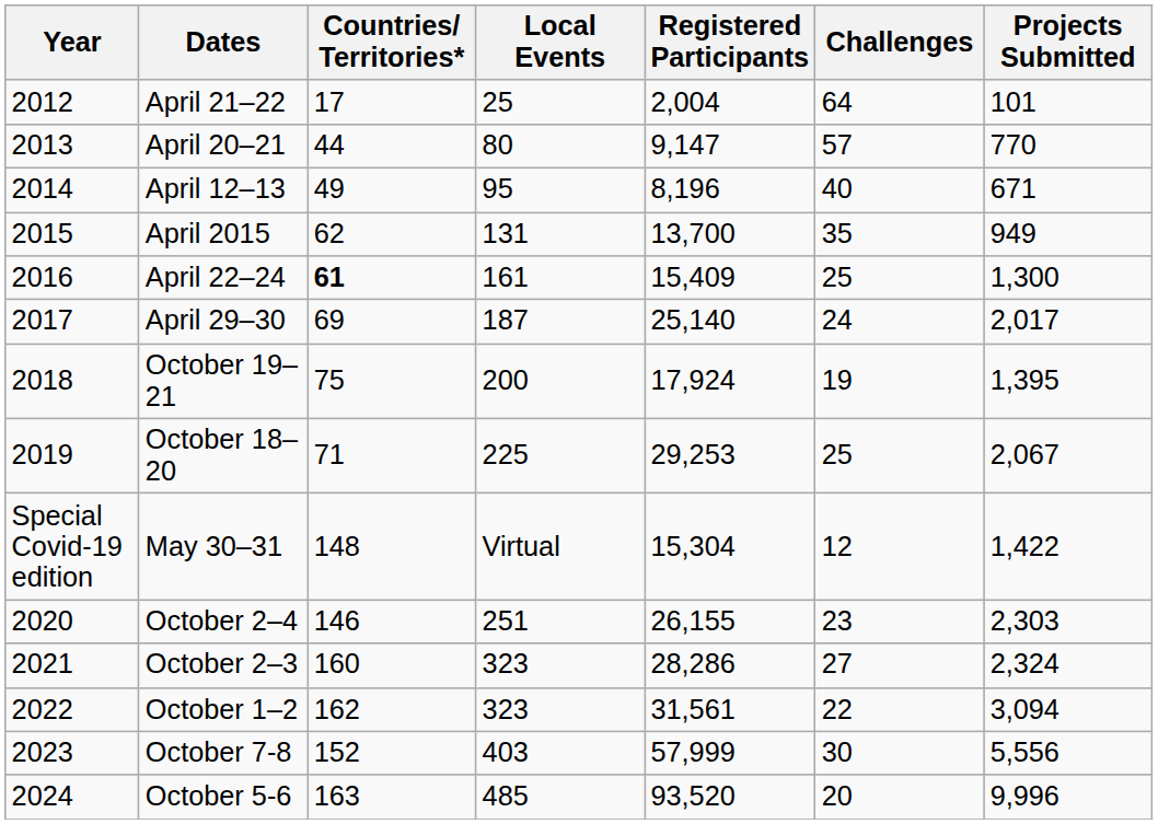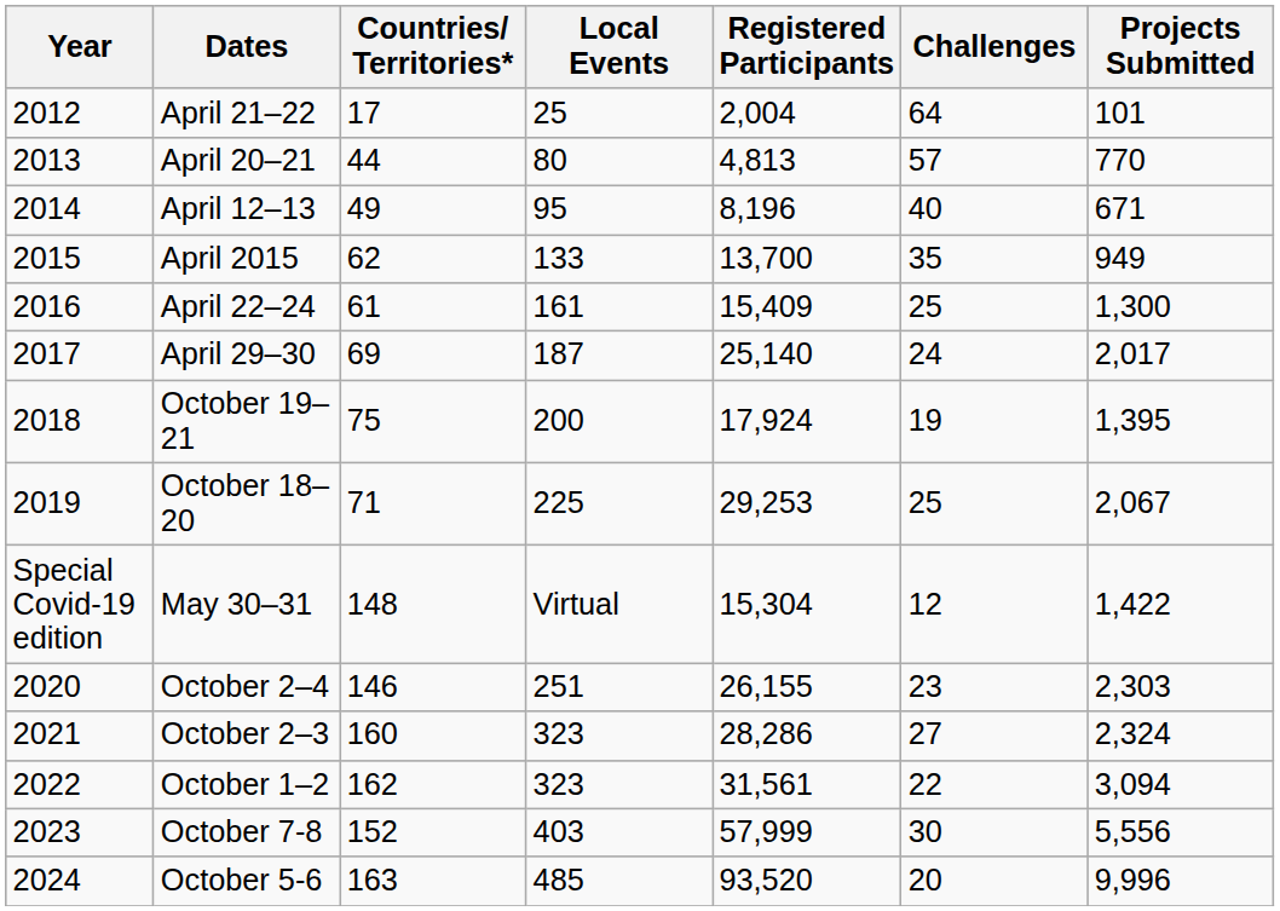 <table class="wikitable">
 <tr>
 <th scope="col" width="70">Year</th>
 <th scope="col" width="90">Dates</th>
 <th scope="col" width="90">Countries/ Territories*</th>
 <th scope="col" width="90">Local Events</th>
 <th scope="col" width="90">Registered<br>Participants</th>
 <th scope="col" width="90">Challenges</th>
 <th scope="col" width="90">Projects<br>Submitted</th>
 </tr>
 <tr>
 <td>2012</td>
 <td>April 21–22</td>
 <td>17</td>
 <td>25</td>
 <td>2,004</td>
 <td>64</td>
 <td>101</td>
 </tr>
 <tr>
 <td>2013 </td>
 <td>April 20–21</td>
 <td>44</td>
 <td>80</td>
-<td>9,147</td>
+<td>4,813</td>
 <td>57</td>
 <td>770</td>
 </tr>
 <tr>
 <td>2014</td>
 <td>April 12–13</td>
 <td>49</td>
 <td>95</td>
 <td>8,196</td>
 <td>40</td>
 <td>671</td>
 </tr>
 <tr>
 <td>2015</td>
 <td>April 2015</td>
 <td>62</td>
-<td>131</td>
+<td>133</td>
 <td>13,700</td>
 <td>35</td>
 <td>949</td>
 </tr>
 <tr>
 <td>2016</td>
 <td>April 22–24</td>
-<td><strong>61</strong></td>
+<td>61</td>
 <td>161</td>
 <td>15,409</td>
 <td>25</td>
 <td>1,300</td>
 </tr>
 <tr>
 <td>2017</td>
 <td>April 29–30</td>
 <td>69</td>
 <td>187</td>
 <td>25,140</td>
 <td>24</td>
 <td>2,017</td>
 </tr>
 <tr>
 <td>2018</td>
 <td>October 19–21</td>
 <td>75</td>
 <td>200</td>
 <td>17,924</td>
 <td>19</td>
 <td>1,395</td>
 </tr>
 <tr>
 <td>2019</td>
 <td>October 18–20</td>
 <td>71</td>
 <td>225</td>
 <td>29,253</td>
 <td>25</td>
 <td>2,067</td>
 </tr>
 <tr>
 <td>Special Covid-19 edition</td>
 <td>May 30–31</td>
 <td>148</td>
 <td>Virtual</td>
 <td>15,304</td>
 <td>12</td>
 <td>1,422</td>
 </tr>
 <tr>
 <td>2020</td>
 <td>October 2–4</td>
 <td>146</td>
 <td>251</td>
 <td>26,155</td>
 <td>23</td>
 <td>2,303</td>
 </tr>
 <tr>
 <td>2021</td>
 <td>October 2–3</td>
 <td>160</td>
 <td>323</td>
 <td>28,286</td>
 <td>27</td>
 <td>2,324</td>
 </tr>
 <tr>
 <td>2022</td>
 <td>October 1–2</td>
 <td>162</td>
 <td>323</td>
 <td>31,561</td>
 <td>22</td>
 <td>3,094</td>
 </tr>
 <tr>
 <td>2023</td>
 <td>October 7-8</td>
 <td>152</td>
 <td>403</td>
 <td>57,999</td>
 <td>30</td>
 <td>5,556</td>
 </tr>
 <tr>
 <td>2024</td>
 <td>October 5-6</td>
 <td>163</td>
 <td>485</td>
 <td>93,520</td>
 <td>20</td>
 <td>9,996</td>
 </tr>
 </table>
